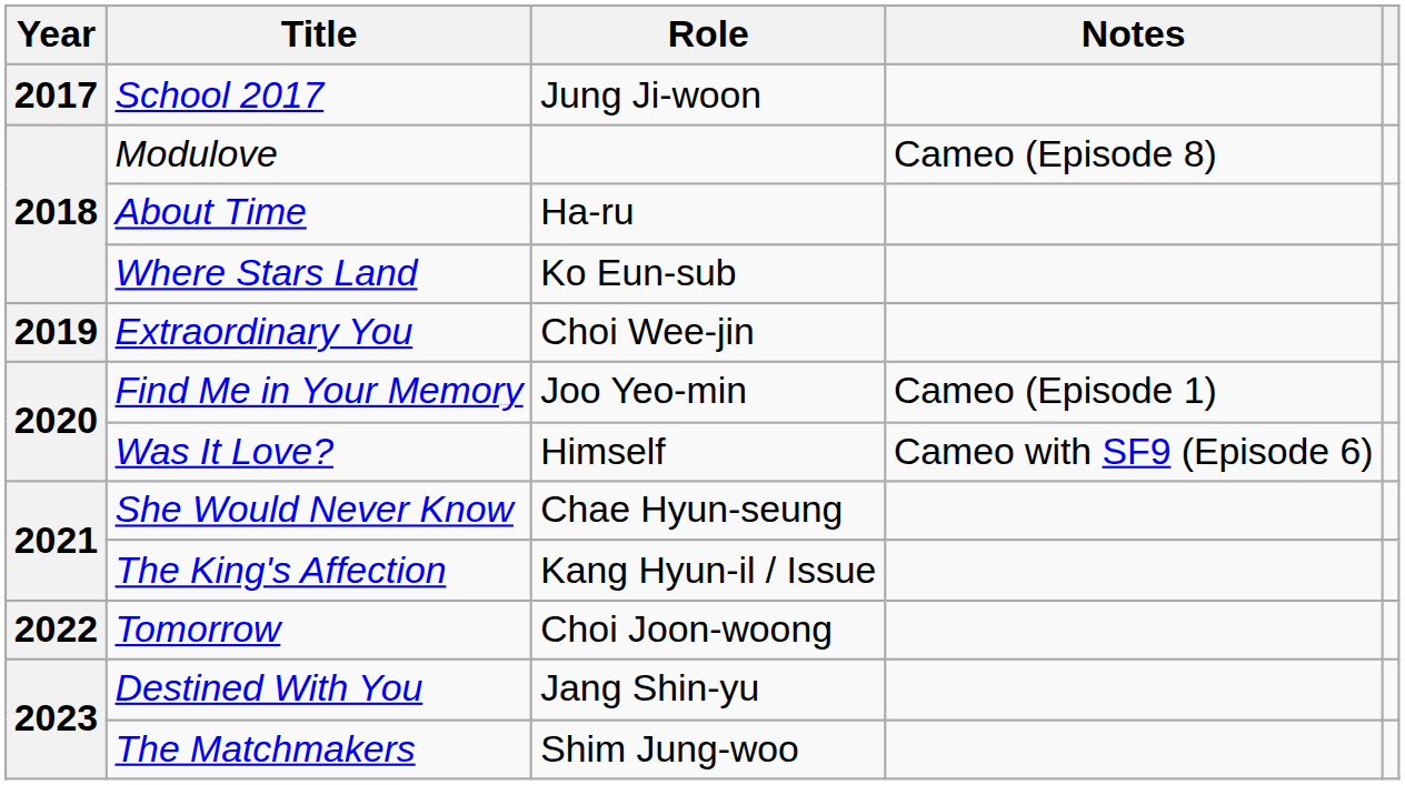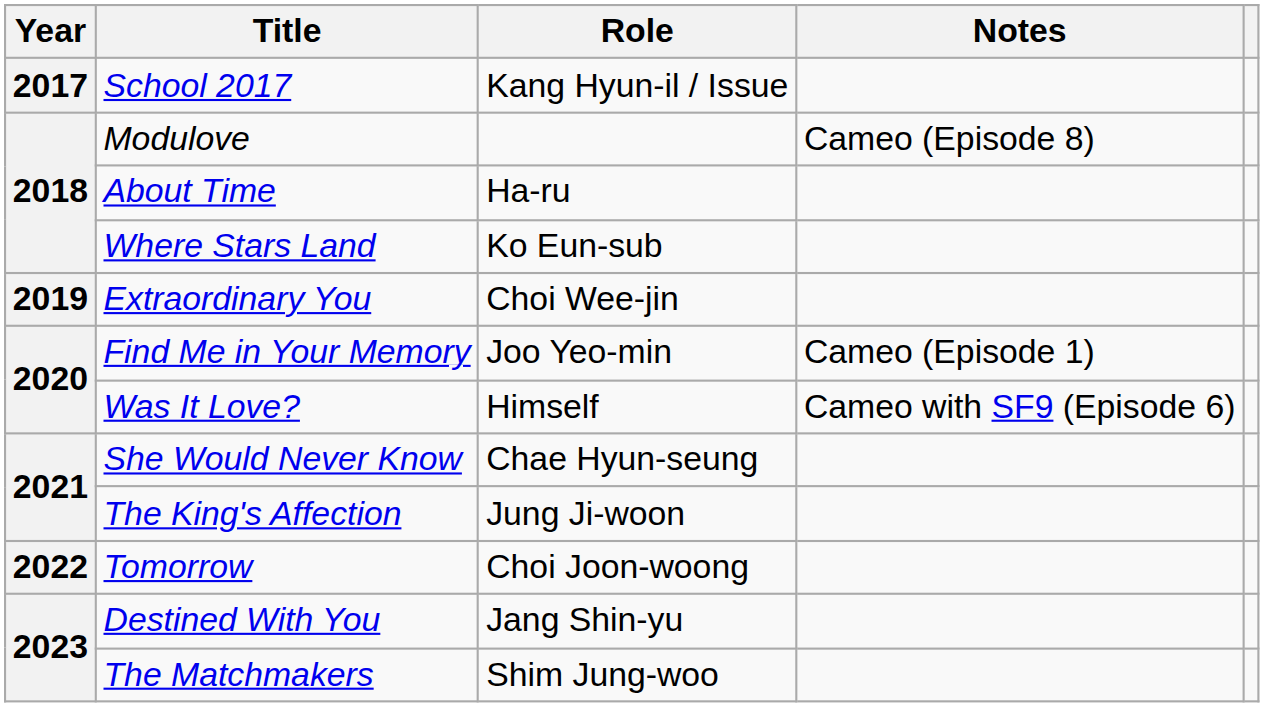 <table class="wikitable plainrowheaders sortable">
 <tr>
 <th scope="col">Year</th>
 <th scope="col">Title</th>
 <th scope="col">Role</th>
 <th scope="col">Notes</th>
 <th scope="col" class="unsortable"></th>
 </tr>
 <tr>
 <th scope="row">2017</th>
 <td><em><a href='#'>School 2017</a></em></td>
-<td>Jung Ji-woon</td>
+<td>Kang Hyun-il / Issue</td>
 <td></td>
 <td style="text-align:center"></td>
 </tr>
 <tr>
 <th scope="row" rowspan="3">2018</th>
 <td><em>Modulove</em></td>
 <td></td>
 <td>Cameo (Episode 8)</td>
 <td style="text-align:center"></td>
 </tr>
 <tr>
 <td><em><a href='#'>About Time</a></em></td>
 <td>Ha-ru</td>
 <td></td>
 <td style="text-align:center"></td>
 </tr>
 <tr>
 <td><em><a href='#'>Where Stars Land</a></em></td>
 <td>Ko Eun-sub</td>
 <td></td>
 <td style="text-align:center"></td>
 </tr>
 <tr>
 <th scope="row">2019</th>
 <td><em><a href='#'>Extraordinary You</a></em></td>
 <td>Choi Wee-jin</td>
 <td></td>
 <td style="text-align:center"></td>
 </tr>
 <tr>
 <th scope="row" rowspan="2">2020</th>
 <td><em><a href='#'>Find Me in Your Memory</a></em></td>
 <td>Joo Yeo-min</td>
 <td>Cameo (Episode 1)</td>
 <td style="text-align:center"></td>
 </tr>
 <tr>
 <td><em><a href='#'>Was It Love?</a> </em></td>
 <td>Himself</td>
 <td>Cameo with <a href='#'>SF9</a> (Episode 6)</td>
 <td style="text-align:center"></td>
 </tr>
 <tr>
 <th scope="row" rowspan="2">2021</th>
 <td><em><a href='#'>She Would Never Know</a></em></td>
 <td>Chae Hyun-seung</td>
 <td></td>
 <td style="text-align:center"></td>
 </tr>
 <tr>
 <td><em><a href='#'>The King's Affection</a></em></td>
-<td>Kang Hyun-il / Issue</td>
+<td>Jung Ji-woon</td>
 <td></td>
 <td style="text-align:center"></td>
 </tr>
 <tr>
 <th scope="row">2022</th>
 <td><em><a href='#'>Tomorrow</a></em></td>
 <td>Choi Joon-woong</td>
 <td></td>
 <td style="text-align:center"></td>
 </tr>
 <tr>
 <th scope="row" rowspan="2">2023</th>
 <td><em><a href='#'>Destined With You</a></em></td>
 <td>Jang Shin-yu</td>
 <td></td>
 <td style="text-align:center"></td>
 </tr>
 <tr>
 <td><em><a href='#'>The Matchmakers</a></em></td>
 <td>Shim Jung-woo</td>
 <td></td>
 <td style="text-align:center"></td>
 </tr>
 </table>
